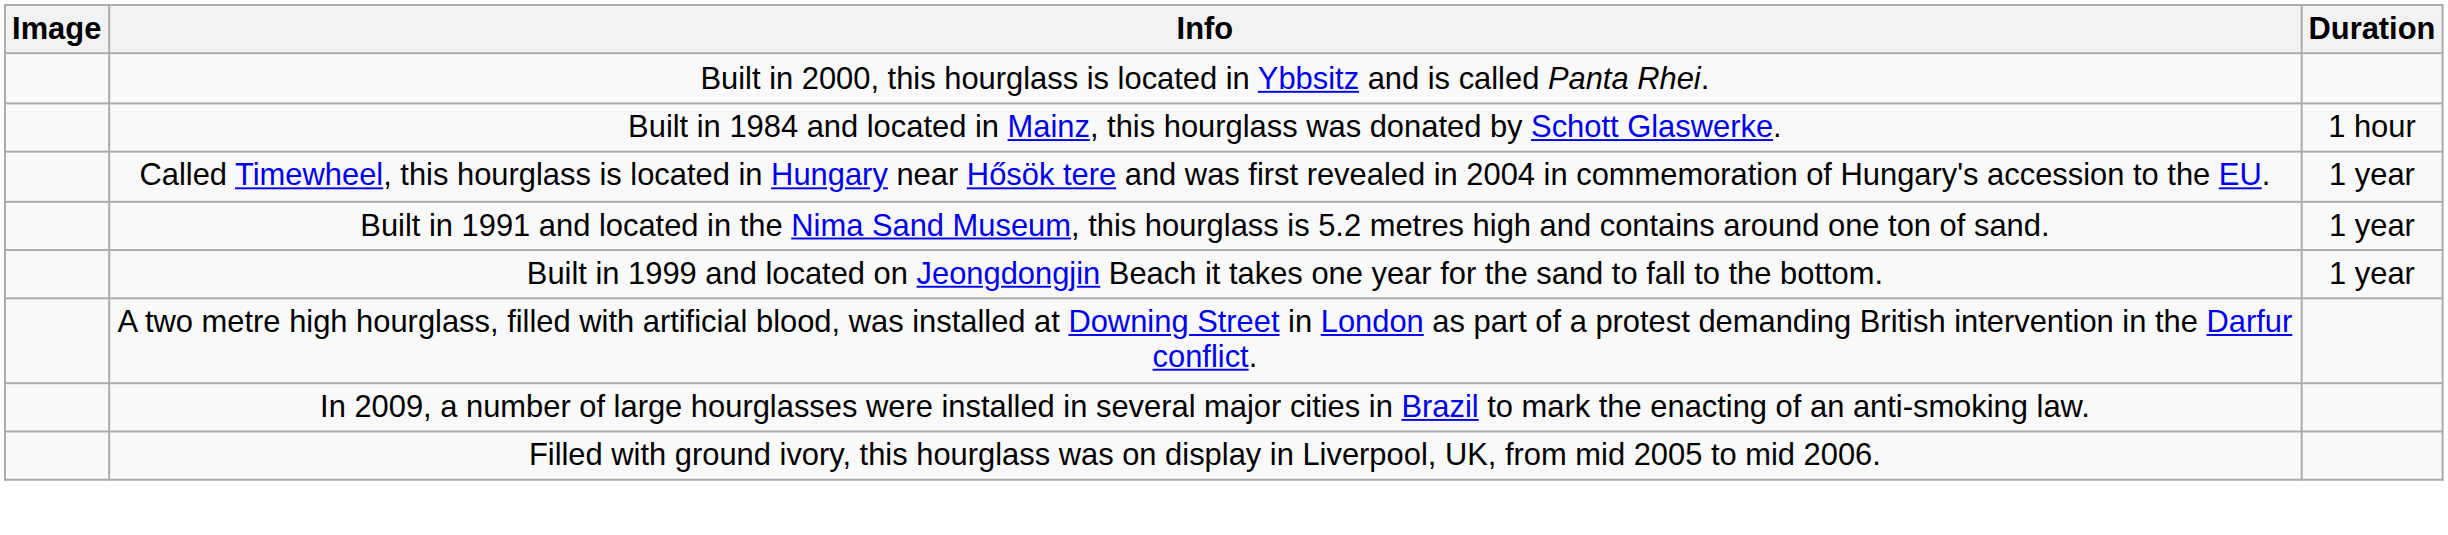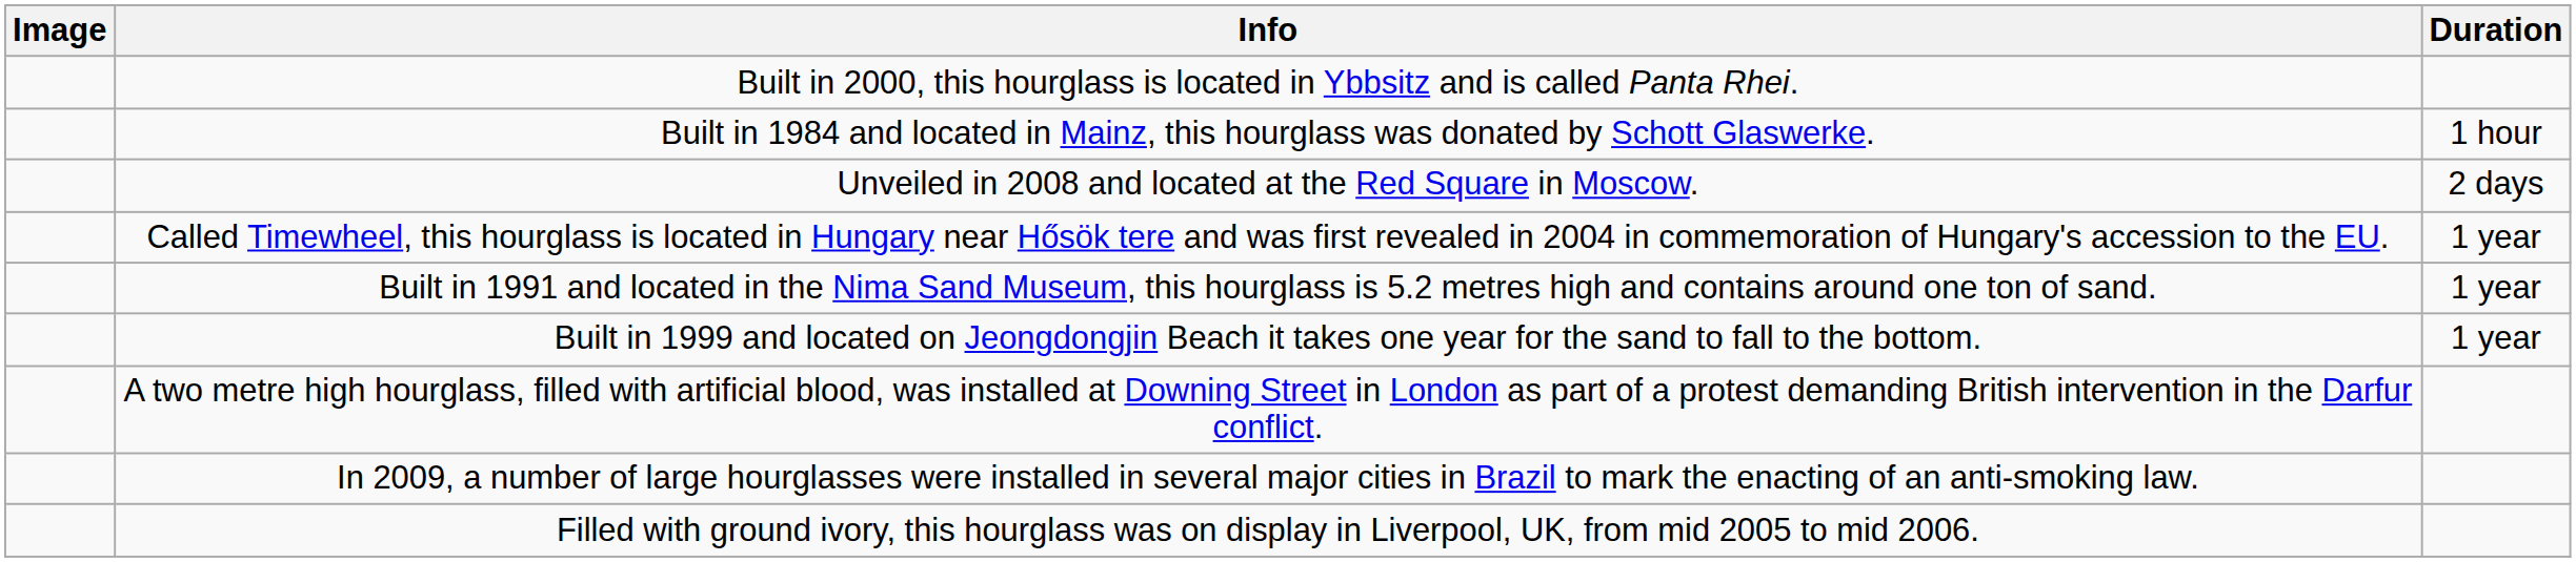 <table class="wikitable" style="width:100%;border:0px;text-align:center;">
 <tr>
 <th>Image</th>
 <th>Info</th>
 <th>Duration</th>
 </tr>
 <tr>
 <td></td>
 <td>Built in 2000, this hourglass is located in <a href='#'>Ybbsitz</a> and is called <em>Panta Rhei</em>.</td>
 <td></td>
 </tr>
 <tr>
 <td></td>
 <td>Built in 1984 and located in <a href='#'>Mainz</a>, this hourglass was donated by <a href='#'>Schott Glaswerke</a>.</td>
 <td>1 hour</td>
+</tr>
+<tr>
+<td></td>
+<td>Unveiled in 2008 and located at the <a href='#'>Red Square</a> in <a href='#'>Moscow</a>.</td>
+<td>2 days</td>
 </tr>
 <tr>
 <td></td>
 <td>Called <a href='#'>Timewheel</a>, this hourglass is located in <a href='#'>Hungary</a> near <a href='#'>Hősök tere</a> and was first revealed in 2004 in commemoration of Hungary's accession to the <a href='#'>EU</a>.</td>
 <td>1 year</td>
 </tr>
 <tr>
 <td></td>
 <td>Built in 1991 and located in the <a href='#'>Nima Sand Museum</a>, this hourglass is 5.2 metres high and contains around one ton of sand.</td>
 <td>1 year</td>
 </tr>
 <tr>
 <td></td>
 <td>Built in 1999 and located on <a href='#'>Jeongdongjin</a> Beach it takes one year for the sand to fall to the bottom.</td>
 <td>1 year</td>
 </tr>
 <tr>
 <td></td>
 <td>A two metre high hourglass, filled with artificial blood, was installed at <a href='#'>Downing Street</a> in <a href='#'>London</a> as part of a protest demanding British intervention in the <a href='#'>Darfur conflict</a>.</td>
 <td></td>
 </tr>
 <tr>
 <td></td>
 <td>In 2009, a number of large hourglasses were installed in several major cities in <a href='#'>Brazil</a> to mark the enacting of an anti-smoking law.</td>
 <td></td>
 </tr>
 <tr>
 <td></td>
 <td>Filled with ground ivory, this hourglass was on display in Liverpool, UK, from mid 2005 to mid 2006.</td>
 <td></td>
 </tr>
 </table>
